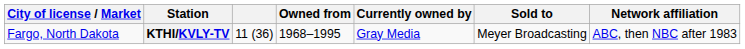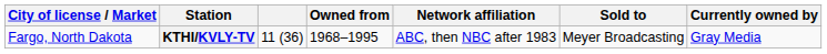 <table class="wikitable">
 <tr>
 <th><a href='#'>City of license</a> / <a href='#'>Market</a></th>
 <th>Station</th>
 <th></th>
 <th>Owned from</th>
+<th>Network affiliation</th>
+<th>Sold to</th>
 <th>Currently owned by</th>
-<th>Sold to</th>
-<th>Network affiliation</th>
 </tr>
 <tr>
 <td><a href='#'>Fargo, North Dakota</a></td>
 <th>KTHI/<a href='#'>KVLY-TV</a></th>
 <td>11 (36)</td>
 <td>1968–1995</td>
+<td><a href='#'>ABC</a>, then <a href='#'>NBC</a> after 1983</td>
+<td>Meyer Broadcasting</td>
 <td><a href='#'>Gray Media</a></td>
-<td>Meyer Broadcasting</td>
-<td><a href='#'>ABC</a>, then <a href='#'>NBC</a> after 1983</td>
 </tr>
 </table>
